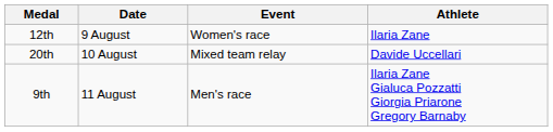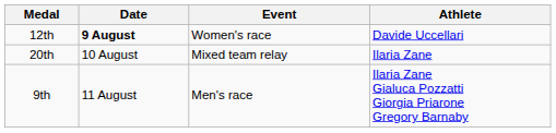 <table class="wikitable sortable" width=55% style="font-size:100%; text-align:left;">
 <tr>
 <th>Medal</th>
 <th>Date</th>
 <th>Event</th>
 <th>Athlete</th>
 </tr>
 <tr>
 <td align=center>12th</td>
-<td>9 August</td>
+<td><strong>9 August</strong></td>
 <td>Women's race</td>
-<td><a href='#'>Ilaria Zane</a></td>
+<td><a href='#'>Davide Uccellari</a></td>
 </tr>
 <tr>
 <td align=center>20th</td>
 <td>10 August</td>
 <td>Mixed team relay</td>
-<td><a href='#'>Davide Uccellari</a></td>
+<td><a href='#'>Ilaria Zane</a></td>
 </tr>
 <tr>
 <td align=center>9th</td>
 <td>11 August</td>
 <td>Men's race</td>
 <td><a href='#'>Ilaria Zane</a><br><a href='#'>Gialuca Pozzatti</a><br><a href='#'>Giorgia Priarone</a><br><a href='#'>Gregory Barnaby</a></td>
 </tr>
 </table>
